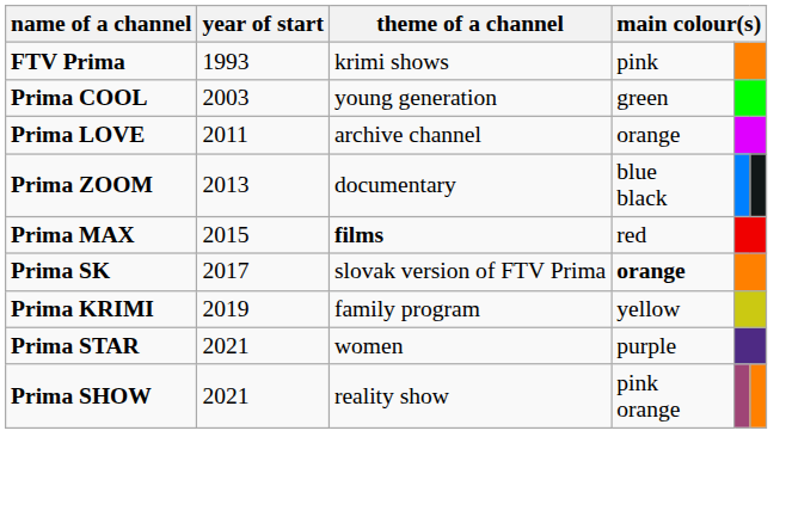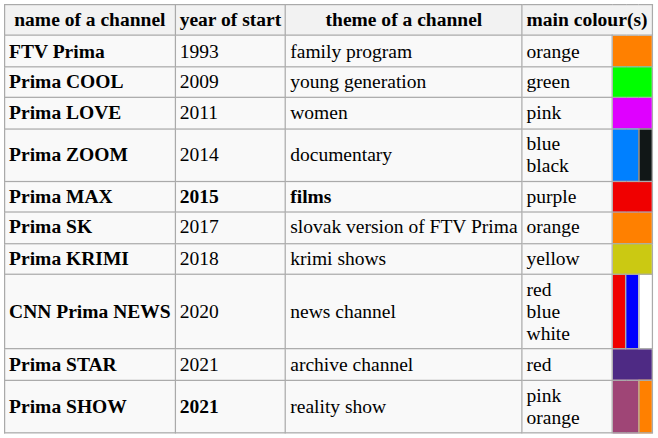 <table class="wikitable">
 <tr>
 <th>name of a channel</th>
 <th>year of start</th>
 <th>theme of a channel</th>
 <th colspan="4">main colour(s)</th>
 </tr>
 <tr>
 <td><strong>FTV Prima</strong></td>
 <td>1993</td>
-<td>krimi shows</td>
-<td>pink</td>
+<td>family program</td>
+<td>orange</td>
 <td colspan="3" bgcolor="#ff8000"></td>
 </tr>
 <tr>
 <td><strong>Prima COOL</strong></td>
-<td>2003</td>
+<td>2009</td>
 <td>young generation</td>
 <td>green</td>
 <td colspan="3" bgcolor="#00ff00"></td>
 </tr>
 <tr>
 <td><strong>Prima LOVE</strong></td>
 <td>2011</td>
-<td>archive channel</td>
-<td>orange</td>
+<td>women</td>
+<td>pink</td>
 <td colspan="3" bgcolor="#df00ff"></td>
 </tr>
 <tr>
 <td><strong>Prima ZOOM</strong></td>
-<td>2013</td>
+<td>2014</td>
 <td>documentary</td>
 <td>blue<br>black</td>
 <td colspan="2" bgcolor="#0080ff"></td>
 <td bgcolor="#111717"></td>
 </tr>
 <tr>
 <td><strong>Prima MAX</strong></td>
-<td>2015</td>
+<td><strong>2015</strong></td>
 <td><strong>films</strong></td>
-<td>red</td>
+<td>purple</td>
 <td colspan="3" bgcolor="#f00000"></td>
 </tr>
 <tr>
 <td><strong>Prima SK</strong></td>
 <td>2017</td>
 <td>slovak version of FTV Prima</td>
-<td><strong>orange</strong></td>
+<td>orange</td>
 <td colspan="3" bgcolor="#ff8000"></td>
 </tr>
 <tr>
 <td><strong>Prima KRIMI</strong></td>
-<td>2019</td>
-<td>family program</td>
+<td>2018</td>
+<td>krimi shows</td>
 <td>yellow</td>
 <td colspan="3" bgcolor="#cbc912"></td>
 </tr>
 <tr>
+<td><strong>CNN Prima NEWS</strong></td>
+<td>2020</td>
+<td>news channel</td>
+<td>red<br>blue<br>white</td>
+<td bgcolor="#f00000"></td>
+<td bgcolor="#0000ff"></td>
+<td bgcolor="#ffffff"></td>
+</tr>
+<tr>
 <td><strong>Prima STAR</strong></td>
 <td>2021</td>
-<td>women</td>
-<td>purple</td>
+<td>archive channel</td>
+<td>red</td>
 <td colspan="3" bgcolor="#4e2a84"></td>
 </tr>
 <tr>
 <td><strong>Prima SHOW</strong></td>
-<td>2021</td>
+<td><strong>2021</strong></td>
 <td>reality show</td>
 <td>pink<br>orange</td>
 <td colspan="2" bgcolor="#9f4576"></td>
 <td bgcolor="#ff8000"></td>
 </tr>
 </table>
